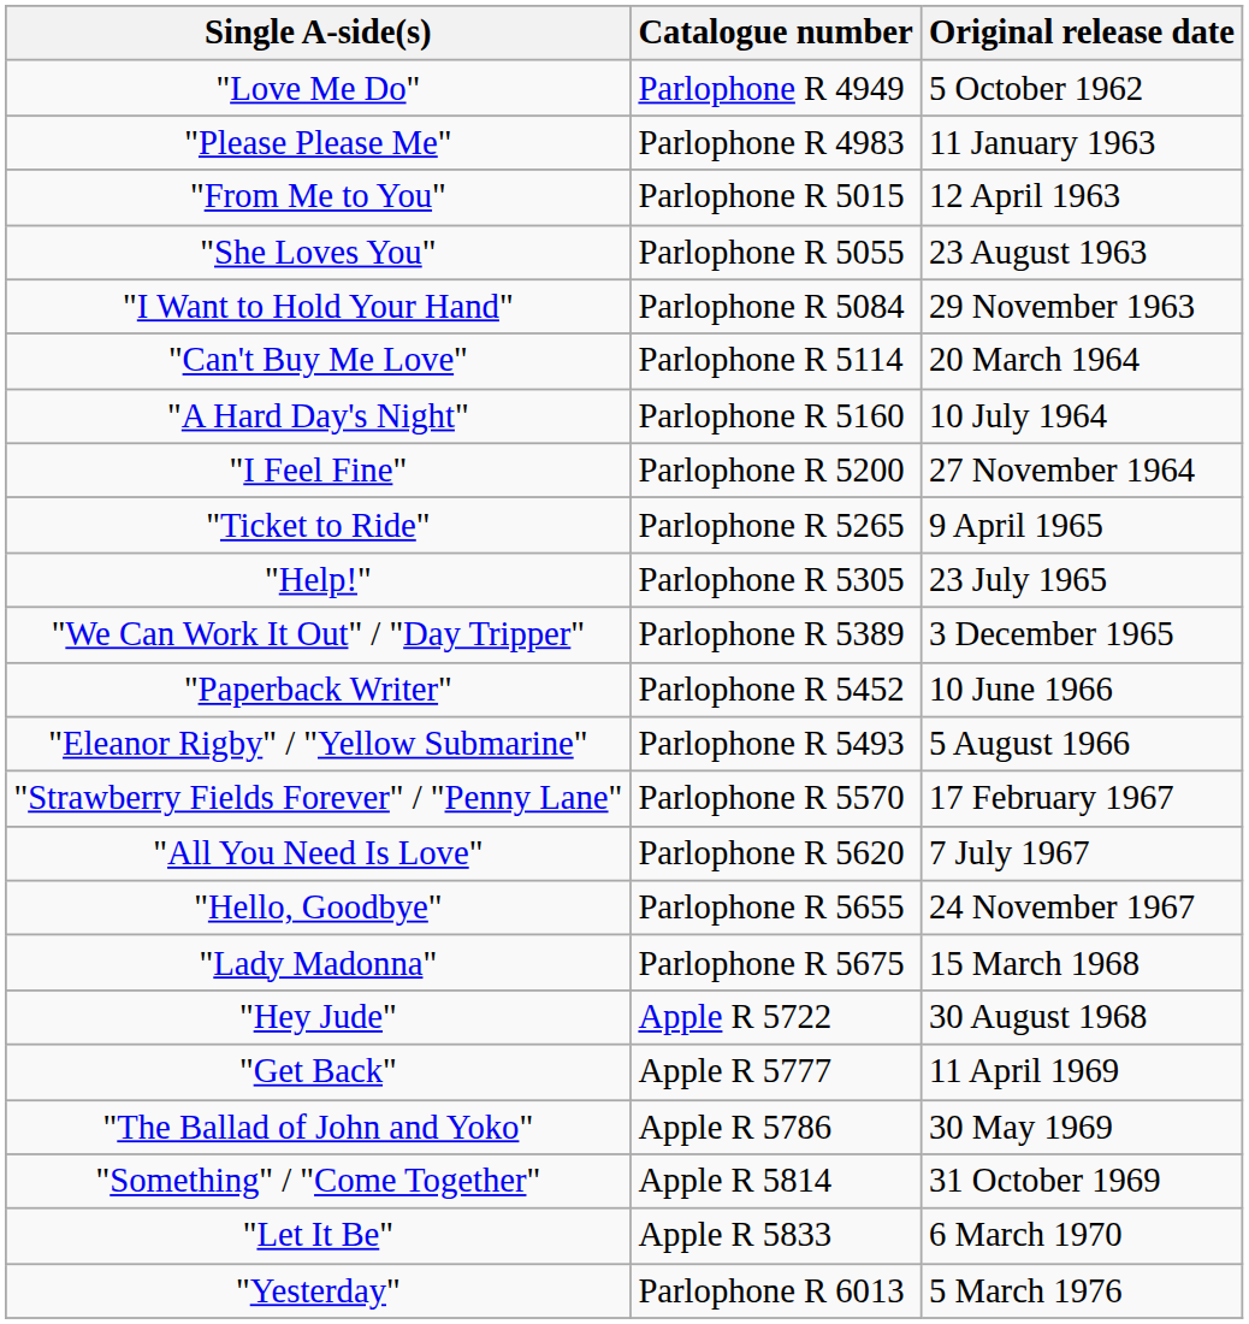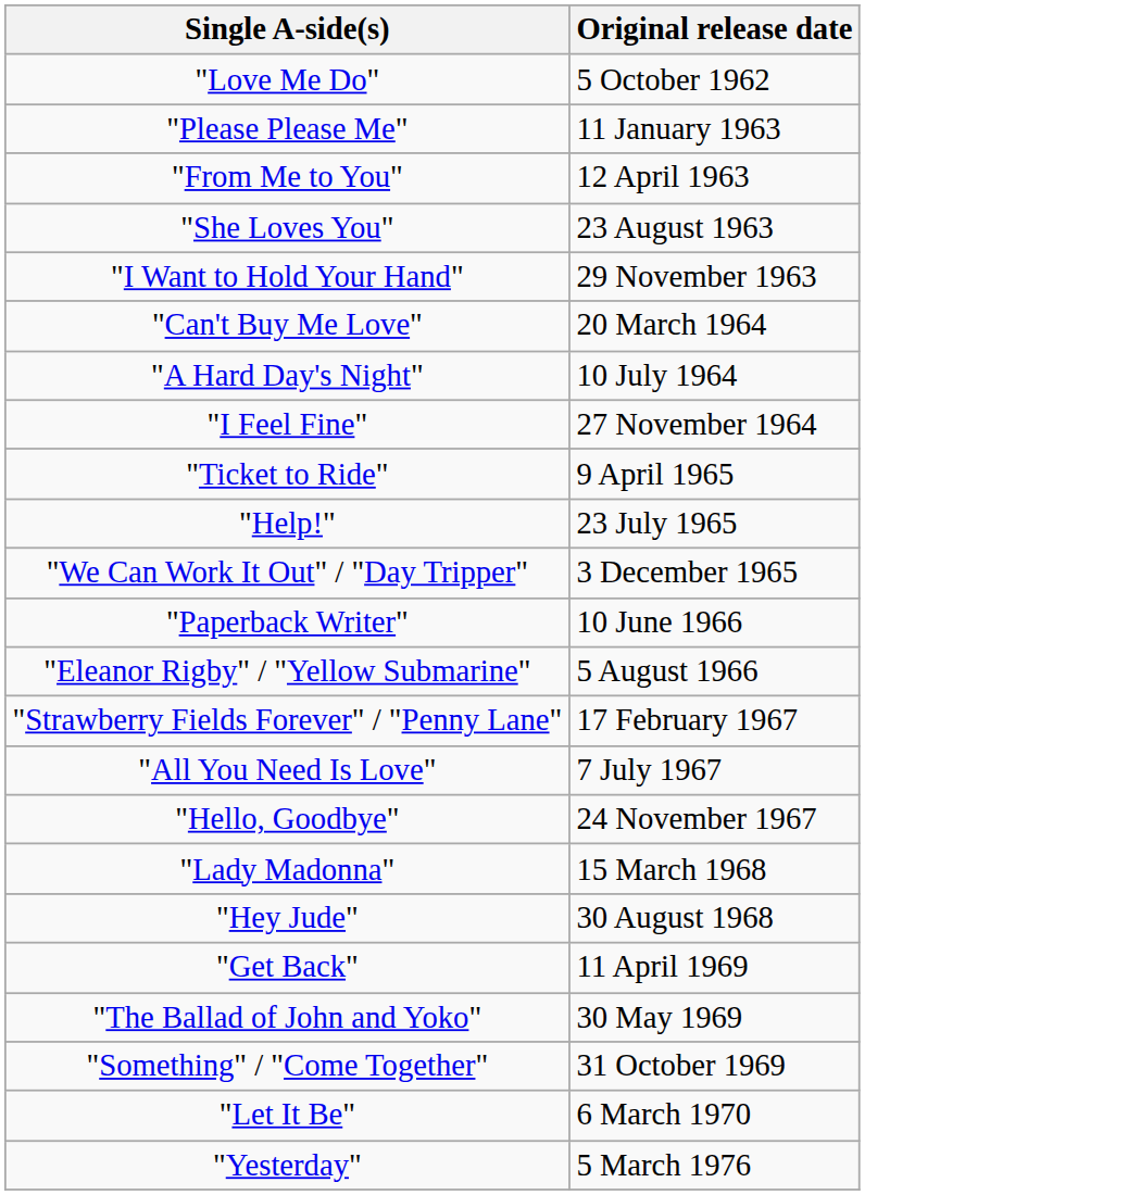 <table class="wikitable">
 <tr>
 <th scope="col">Single A-side(s)</th>
-<th scope="col">Catalogue number</th>
 <th scope="col">Original release date</th>
 </tr>
 <tr>
 <td scope="row" align="center">"<a href='#'>Love Me Do</a>"</td>
-<td><a href='#'>Parlophone</a> R 4949</td>
 <td>5 October 1962</td>
 </tr>
 <tr -->
 <td scope="row" align="center">"<a href='#'>Please Please Me</a>"</td>
-<td>Parlophone R 4983</td>
 <td>11 January 1963</td>
 </tr>
 <tr -->
 <td scope="row" align="center">"<a href='#'>From Me to You</a>"</td>
-<td>Parlophone R 5015</td>
 <td>12 April 1963</td>
 </tr>
 <tr -->
 <td scope="row" align="center">"<a href='#'>She Loves You</a>"</td>
-<td>Parlophone R 5055</td>
 <td>23 August 1963</td>
 </tr>
 <tr -->
 <td scope="row" align="center">"<a href='#'>I Want to Hold Your Hand</a>"</td>
-<td>Parlophone R 5084</td>
 <td>29 November 1963</td>
 </tr>
 <tr -->
 <td scope="row" align="center">"<a href='#'>Can't Buy Me Love</a>"</td>
-<td>Parlophone R 5114</td>
 <td>20 March 1964</td>
 </tr>
 <tr -->
 <td scope="row" align="center">"<a href='#'>A Hard Day's Night</a>"</td>
-<td>Parlophone R 5160</td>
 <td>10 July 1964</td>
 </tr>
 <tr -->
 <td scope="row" align="center">"<a href='#'>I Feel Fine</a>"</td>
-<td>Parlophone R 5200</td>
 <td>27 November 1964</td>
 </tr>
 <tr -->
 <td scope="row" align="center">"<a href='#'>Ticket to Ride</a>"</td>
-<td>Parlophone R 5265</td>
 <td>9 April 1965</td>
 </tr>
 <tr -->
 <td scope="row" align="center">"<a href='#'>Help!</a>"</td>
-<td>Parlophone R 5305</td>
 <td>23 July 1965</td>
 </tr>
 <tr -->
 <td scope="row" align="center">"<a href='#'>We Can Work It Out</a>" / "<a href='#'>Day Tripper</a>"</td>
-<td>Parlophone R 5389</td>
 <td>3 December 1965</td>
 </tr>
 <tr -->
 <td scope="row" align="center">"<a href='#'>Paperback Writer</a>"</td>
-<td>Parlophone R 5452</td>
 <td>10 June 1966</td>
 </tr>
 <tr -->
 <td scope="row" align="center">"<a href='#'>Eleanor Rigby</a>" / "<a href='#'>Yellow Submarine</a>"</td>
-<td>Parlophone R 5493</td>
 <td>5 August 1966</td>
 </tr>
 <tr -->
 <td scope="row" align="center">"<a href='#'>Strawberry Fields Forever</a>" / "<a href='#'>Penny Lane</a>"</td>
-<td>Parlophone R 5570</td>
 <td>17 February 1967</td>
 </tr>
 <tr -->
 <td scope="row" align="center">"<a href='#'>All You Need Is Love</a>"</td>
-<td>Parlophone R 5620</td>
 <td>7 July 1967</td>
 </tr>
 <tr -->
 <td scope="row" align="center">"<a href='#'>Hello, Goodbye</a>"</td>
-<td>Parlophone R 5655</td>
 <td>24 November 1967</td>
 </tr>
 <tr -->
 <td scope="row" align="center">"<a href='#'>Lady Madonna</a>"</td>
-<td>Parlophone R 5675</td>
 <td>15 March 1968</td>
 </tr>
 <tr -->
 <td scope="row" align="center">"<a href='#'>Hey Jude</a>"</td>
-<td><a href='#'>Apple</a> R 5722</td>
 <td>30 August 1968</td>
 </tr>
 <tr -->
 <td scope="row" align="center">"<a href='#'>Get Back</a>"</td>
-<td>Apple R 5777</td>
 <td>11 April 1969</td>
 </tr>
 <tr -->
 <td scope="row" align="center">"<a href='#'>The Ballad of John and Yoko</a>"</td>
-<td>Apple R 5786</td>
 <td>30 May 1969</td>
 </tr>
 <tr -->
 <td scope="row" align="center">"<a href='#'>Something</a>" / "<a href='#'>Come Together</a>"</td>
-<td>Apple R 5814</td>
 <td>31 October 1969</td>
 </tr>
 <tr -->
 <td scope="row" align="center">"<a href='#'>Let It Be</a>"</td>
-<td>Apple R 5833</td>
 <td>6 March 1970</td>
 </tr>
 <tr -->
 <td scope="row" align="center">"<a href='#'>Yesterday</a>"</td>
-<td>Parlophone R 6013</td>
 <td>5 March 1976</td>
 </tr>
 </table>
